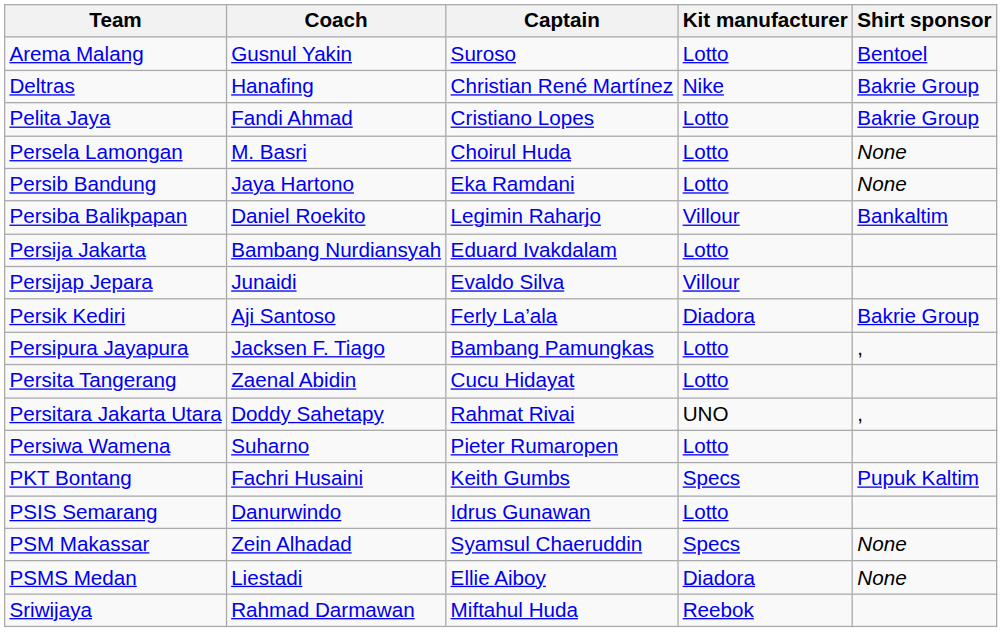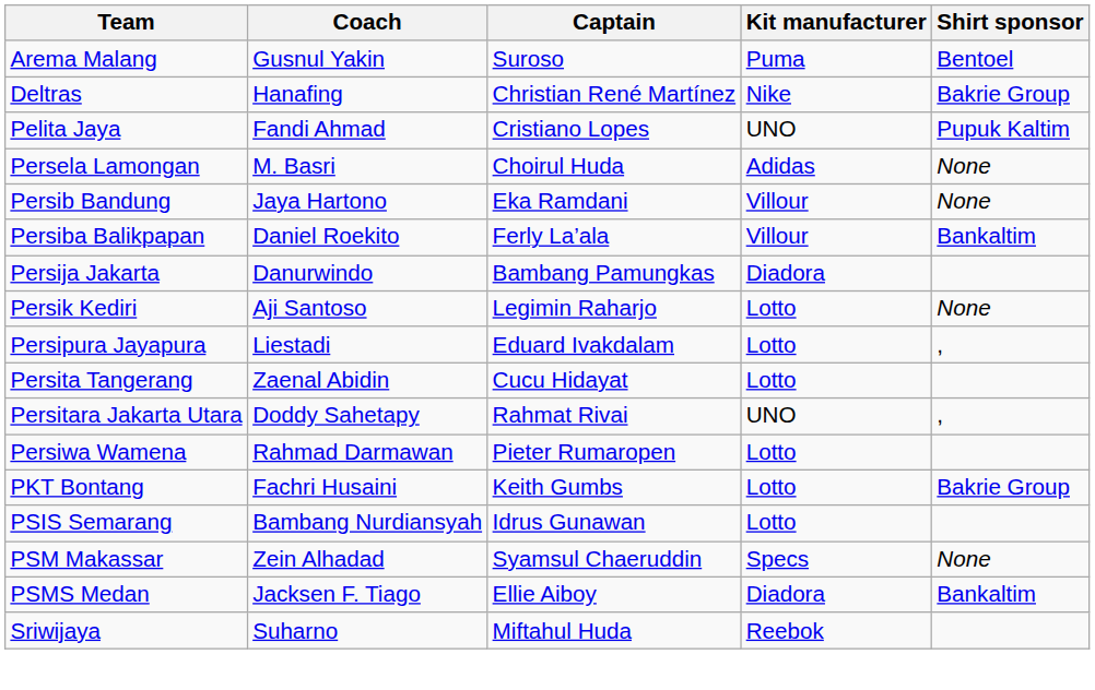 <table class="wikitable sortable" style="text-align: left;">
 <tr>
 <th>Team</th>
 <th>Coach</th>
 <th>Captain</th>
 <th>Kit manufacturer</th>
 <th>Shirt sponsor</th>
 </tr>
 <tr>
 <td><a href='#'>Arema Malang</a></td>
 <td> <a href='#'>Gusnul Yakin</a></td>
 <td> <a href='#'>Suroso</a></td>
-<td><a href='#'>Lotto</a></td>
+<td><a href='#'>Puma</a></td>
 <td><a href='#'>Bentoel</a></td>
 </tr>
 <tr>
 <td><a href='#'>Deltras</a></td>
 <td> <a href='#'>Hanafing</a></td>
 <td> <a href='#'>Christian René Martínez</a></td>
 <td><a href='#'>Nike</a></td>
 <td><a href='#'>Bakrie Group</a></td>
 </tr>
 <tr>
 <td><a href='#'>Pelita Jaya</a></td>
 <td> <a href='#'>Fandi Ahmad</a></td>
 <td> <a href='#'>Cristiano Lopes</a></td>
-<td><a href='#'>Lotto</a></td>
-<td><a href='#'>Bakrie Group</a></td>
+<td>UNO</td>
+<td><a href='#'>Pupuk Kaltim</a></td>
 </tr>
 <tr>
 <td><a href='#'>Persela Lamongan</a></td>
 <td> <a href='#'>M. Basri</a></td>
 <td> <a href='#'>Choirul Huda</a></td>
-<td><a href='#'>Lotto</a></td>
+<td><a href='#'>Adidas</a></td>
 <td><em>None</em></td>
 </tr>
 <tr>
 <td><a href='#'>Persib Bandung</a></td>
 <td> <a href='#'>Jaya Hartono</a></td>
 <td> <a href='#'>Eka Ramdani</a></td>
-<td><a href='#'>Lotto</a></td>
+<td><a href='#'>Villour</a></td>
 <td><em>None</em></td>
 </tr>
 <tr>
 <td><a href='#'>Persiba Balikpapan</a></td>
 <td> <a href='#'>Daniel Roekito</a></td>
-<td> <a href='#'>Legimin Raharjo</a></td>
+<td> <a href='#'>Ferly La’ala</a></td>
 <td><a href='#'>Villour</a></td>
 <td><a href='#'>Bankaltim</a></td>
 </tr>
 <tr>
 <td><a href='#'>Persija Jakarta</a></td>
-<td> <a href='#'>Bambang Nurdiansyah</a></td>
-<td> <a href='#'>Eduard Ivakdalam</a></td>
-<td><a href='#'>Lotto</a></td>
-<td></td>
-</tr>
-<tr>
-<td><a href='#'>Persijap Jepara</a></td>
-<td> <a href='#'>Junaidi</a></td>
-<td> <a href='#'>Evaldo Silva</a></td>
-<td><a href='#'>Villour</a></td>
+<td> <a href='#'>Danurwindo</a></td>
+<td> <a href='#'>Bambang Pamungkas</a></td>
+<td><a href='#'>Diadora</a></td>
 <td></td>
 </tr>
 <tr>
 <td><a href='#'>Persik Kediri</a></td>
 <td> <a href='#'>Aji Santoso</a></td>
-<td> <a href='#'>Ferly La’ala</a></td>
-<td><a href='#'>Diadora</a></td>
-<td><a href='#'>Bakrie Group</a></td>
+<td> <a href='#'>Legimin Raharjo</a></td>
+<td><a href='#'>Lotto</a></td>
+<td><em>None</em></td>
 </tr>
 <tr>
 <td><a href='#'>Persipura Jayapura</a></td>
-<td> <a href='#'>Jacksen F. Tiago</a></td>
-<td> <a href='#'>Bambang Pamungkas</a></td>
+<td> <a href='#'>Liestadi</a></td>
+<td> <a href='#'>Eduard Ivakdalam</a></td>
 <td><a href='#'>Lotto</a></td>
 <td>, </td>
 </tr>
 <tr>
 <td><a href='#'>Persita Tangerang</a></td>
 <td> <a href='#'>Zaenal Abidin</a></td>
 <td> <a href='#'>Cucu Hidayat</a></td>
 <td><a href='#'>Lotto</a></td>
 <td></td>
 </tr>
 <tr>
 <td><a href='#'>Persitara Jakarta Utara</a></td>
 <td> <a href='#'>Doddy Sahetapy</a></td>
 <td> <a href='#'>Rahmat Rivai</a></td>
 <td>UNO</td>
 <td>, </td>
 </tr>
 <tr>
 <td><a href='#'>Persiwa Wamena</a></td>
-<td> <a href='#'>Suharno</a></td>
+<td> <a href='#'>Rahmad Darmawan</a></td>
 <td> <a href='#'>Pieter Rumaropen</a></td>
 <td><a href='#'>Lotto</a></td>
 <td></td>
 </tr>
 <tr>
 <td><a href='#'>PKT Bontang</a></td>
 <td> <a href='#'>Fachri Husaini</a></td>
 <td> <a href='#'>Keith Gumbs</a></td>
-<td><a href='#'>Specs</a></td>
-<td><a href='#'>Pupuk Kaltim</a></td>
+<td><a href='#'>Lotto</a></td>
+<td><a href='#'>Bakrie Group</a></td>
 </tr>
 <tr>
 <td><a href='#'>PSIS Semarang</a></td>
-<td> <a href='#'>Danurwindo</a></td>
+<td> <a href='#'>Bambang Nurdiansyah</a></td>
 <td> <a href='#'>Idrus Gunawan</a></td>
 <td><a href='#'>Lotto</a></td>
 <td></td>
 </tr>
 <tr>
 <td><a href='#'>PSM Makassar</a></td>
 <td> <a href='#'>Zein Alhadad</a></td>
 <td> <a href='#'>Syamsul Chaeruddin</a></td>
 <td><a href='#'>Specs</a></td>
 <td><em>None</em></td>
 </tr>
 <tr>
 <td><a href='#'>PSMS Medan</a></td>
-<td> <a href='#'>Liestadi</a></td>
+<td> <a href='#'>Jacksen F. Tiago</a></td>
 <td> <a href='#'>Ellie Aiboy</a></td>
 <td><a href='#'>Diadora</a></td>
-<td><em>None</em></td>
+<td><a href='#'>Bankaltim</a></td>
 </tr>
 <tr>
 <td><a href='#'>Sriwijaya</a></td>
-<td> <a href='#'>Rahmad Darmawan</a></td>
+<td> <a href='#'>Suharno</a></td>
 <td> <a href='#'>Miftahul Huda</a></td>
 <td><a href='#'>Reebok</a></td>
 <td></td>
 </tr>
 </table>
